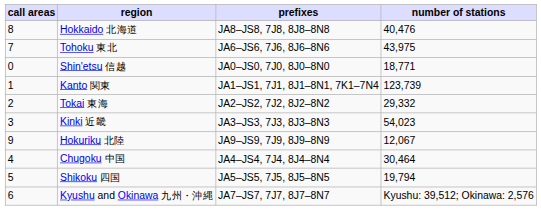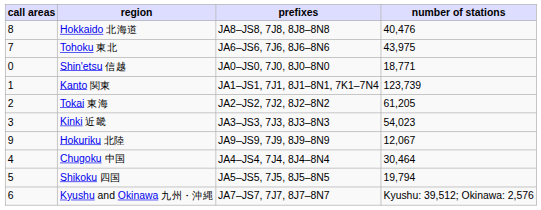 <table class=wikitable style="margin: 1em auto 1em auto;">
 <tr>
 <th style="background:#ddf;">call areas</th>
 <th style="background:#ddf;">region</th>
 <th style="background:#ddf;">prefixes</th>
 <th style="background:#ddf;">number of stations</th>
 </tr>
 <tr>
 <td>8</td>
 <td><a href='#'>Hokkaido</a> 北海道</td>
 <td>JA8–JS8, 7J8, 8J8–8N8</td>
 <td>40,476</td>
 </tr>
 <tr>
 <td>7</td>
 <td><a href='#'>Tohoku</a> 東北</td>
 <td>JA6–JS6, 7J6, 8J6–8N6</td>
 <td>43,975</td>
 </tr>
 <tr>
 <td>0</td>
 <td><a href='#'>Shin'etsu</a> 信越</td>
 <td>JA0–JS0, 7J0, 8J0–8N0</td>
 <td>18,771</td>
 </tr>
 <tr>
 <td>1</td>
 <td><a href='#'>Kanto</a> 関東</td>
 <td>JA1–JS1, 7J1, 8J1–8N1, 7K1–7N4</td>
 <td>123,739</td>
 </tr>
 <tr>
 <td>2</td>
 <td><a href='#'>Tokai</a> 東海</td>
 <td>JA2–JS2, 7J2, 8J2–8N2</td>
-<td>29,332</td>
+<td>61,205</td>
 </tr>
 <tr>
 <td>3</td>
 <td><a href='#'>Kinki</a> 近畿</td>
 <td>JA3–JS3, 7J3, 8J3–8N3</td>
 <td>54,023</td>
 </tr>
 <tr>
 <td>9</td>
 <td><a href='#'>Hokuriku</a> 北陸</td>
 <td>JA9–JS9, 7J9, 8J9–8N9</td>
 <td>12,067</td>
 </tr>
 <tr>
 <td>4</td>
 <td><a href='#'>Chugoku</a> 中国</td>
 <td>JA4–JS4, 7J4, 8J4–8N4</td>
 <td>30,464</td>
 </tr>
 <tr>
 <td>5</td>
 <td><a href='#'>Shikoku</a> 四国</td>
 <td>JA5–JS5, 7J5, 8J5–8N5</td>
 <td>19,794</td>
 </tr>
 <tr>
 <td>6</td>
 <td><a href='#'>Kyushu</a> and <a href='#'>Okinawa</a> 九州・沖縄</td>
 <td>JA7–JS7, 7J7, 8J7–8N7</td>
 <td>Kyushu: 39,512; Okinawa: 2,576</td>
 </tr>
 </table>
